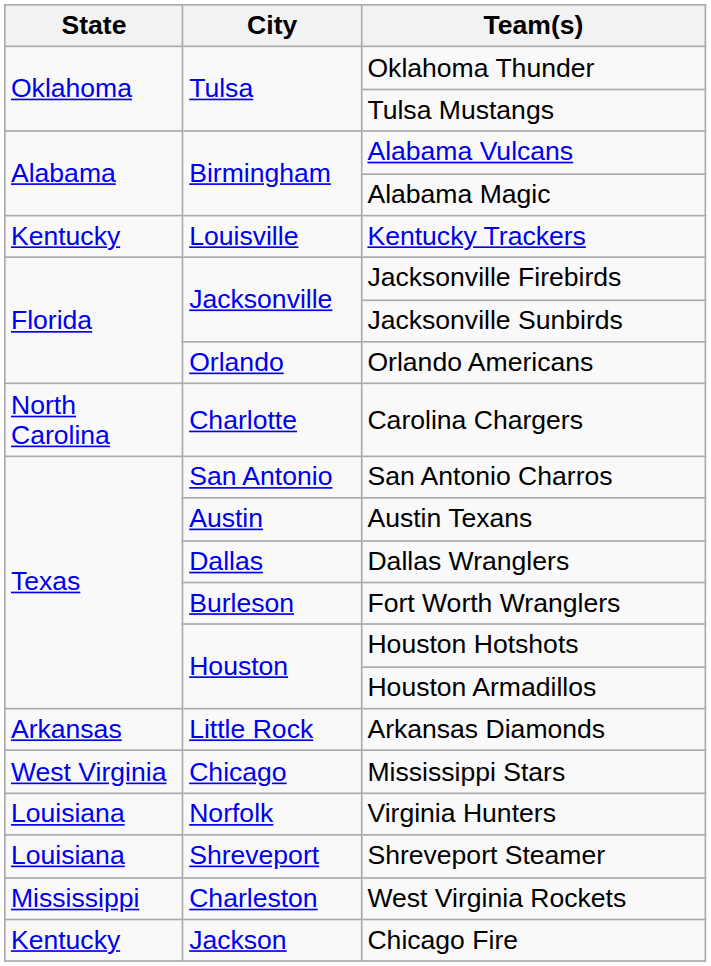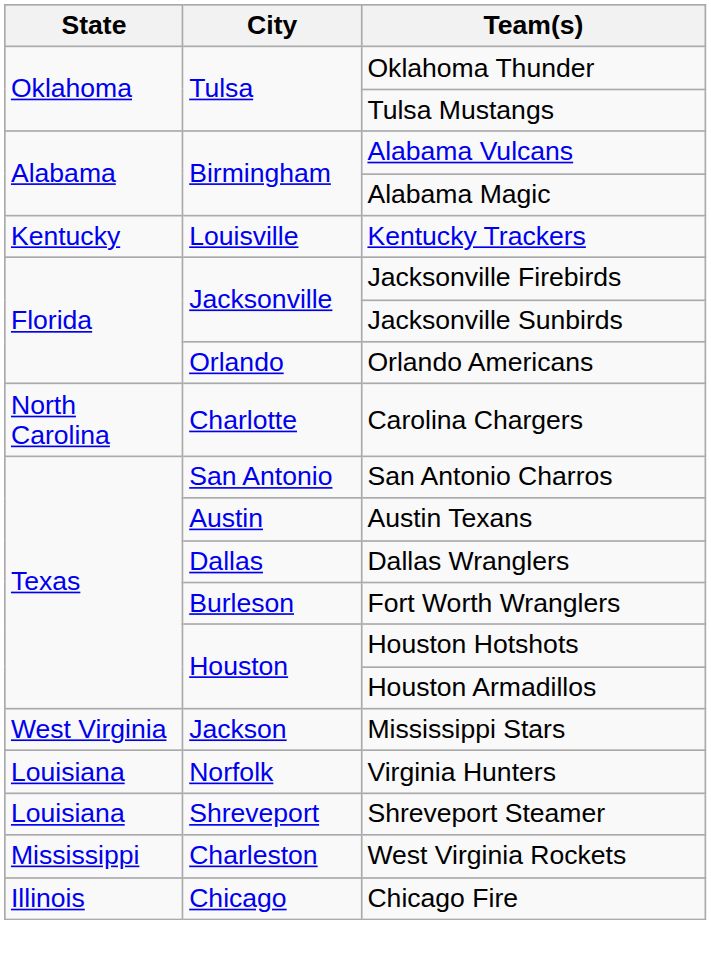 <table class="wikitable">
 <tr>
 <th width=100px>State</th>
 <th width=100px>City</th>
 <th width=200px>Team(s)</th>
 </tr>
 <tr>
 <td rowspan=2><a href='#'>Oklahoma</a></td>
 <td rowspan=2><a href='#'>Tulsa</a></td>
 <td>Oklahoma Thunder</td>
 </tr>
 <tr>
 <td>Tulsa Mustangs </td>
 </tr>
 <tr>
 <td rowspan=2><a href='#'>Alabama</a></td>
 <td rowspan=2><a href='#'>Birmingham</a></td>
 <td><a href='#'>Alabama Vulcans</a></td>
 </tr>
 <tr>
 <td>Alabama Magic </td>
 </tr>
 <tr>
 <td><a href='#'>Kentucky</a></td>
 <td><a href='#'>Louisville</a></td>
 <td><a href='#'>Kentucky Trackers</a></td>
 </tr>
 <tr>
 <td rowspan=3><a href='#'>Florida</a></td>
 <td rowspan=2><a href='#'>Jacksonville</a></td>
 <td>Jacksonville Firebirds</td>
 </tr>
 <tr>
 <td>Jacksonville Sunbirds</td>
 </tr>
 <tr>
 <td><a href='#'>Orlando</a></td>
 <td>Orlando Americans</td>
 </tr>
 <tr>
 <td><a href='#'>North Carolina</a></td>
 <td><a href='#'>Charlotte</a></td>
 <td>Carolina Chargers </td>
 </tr>
 <tr>
 <td rowspan=6><a href='#'>Texas</a></td>
 <td><a href='#'>San Antonio</a></td>
 <td>San Antonio Charros</td>
 </tr>
 <tr>
 <td><a href='#'>Austin</a></td>
 <td>Austin Texans</td>
 </tr>
 <tr>
 <td><a href='#'>Dallas</a></td>
 <td>Dallas Wranglers</td>
 </tr>
 <tr>
 <td><a href='#'>Burleson</a></td>
 <td>Fort Worth Wranglers</td>
 </tr>
 <tr>
 <td rowspan=2><a href='#'>Houston</a></td>
 <td>Houston Hotshots</td>
 </tr>
 <tr>
 <td>Houston Armadillos</td>
 </tr>
 <tr>
-<td><a href='#'>Arkansas</a></td>
-<td><a href='#'>Little Rock</a></td>
-<td>Arkansas Diamonds</td>
-</tr>
-<tr>
 <td><a href='#'>West Virginia</a></td>
-<td><a href='#'>Chicago</a> </td>
+<td><a href='#'>Jackson</a></td>
 <td>Mississippi Stars</td>
 </tr>
 <tr>
 <td><a href='#'>Louisiana</a></td>
 <td><a href='#'>Norfolk</a></td>
 <td>Virginia Hunters</td>
 </tr>
 <tr>
 <td><a href='#'>Louisiana</a></td>
 <td><a href='#'>Shreveport</a></td>
 <td>Shreveport Steamer </td>
 </tr>
 <tr>
 <td><a href='#'>Mississippi</a></td>
 <td><a href='#'>Charleston</a></td>
 <td>West Virginia Rockets </td>
 </tr>
 <tr>
-<td><a href='#'>Kentucky</a></td>
-<td><a href='#'>Jackson</a></td>
+<td><a href='#'>Illinois</a></td>
+<td><a href='#'>Chicago</a> </td>
 <td>Chicago Fire </td>
 </tr>
 </table>
